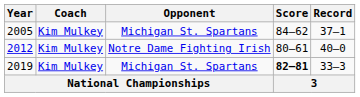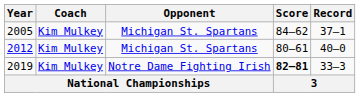 <table class="wikitable">
 <tr>
 <th bgcolor="#004834">Year</th>
 <th bgcolor="#004834">Coach</th>
 <th bgcolor="#004834">Opponent</th>
 <th bgcolor="#004834">Score</th>
 <th bgcolor="#004834">Record</th>
 </tr>
 <tr align="center">
 <td>2005</td>
 <td><a href='#'>Kim Mulkey</a></td>
 <td><a href='#'>Michigan St. Spartans</a></td>
 <td>84–62</td>
 <td>37–1</td>
 </tr>
 <tr align="center">
 <td><a href='#'>2012</a></td>
 <td><a href='#'>Kim Mulkey</a></td>
-<td><a href='#'>Notre Dame Fighting Irish</a></td>
+<td><a href='#'>Michigan St. Spartans</a></td>
 <td>80–61</td>
 <td>40–0</td>
 </tr>
 <tr align="center">
 <td>2019</td>
 <td><a href='#'>Kim Mulkey</a></td>
-<td><a href='#'>Michigan St. Spartans</a></td>
+<td><a href='#'>Notre Dame Fighting Irish</a></td>
 <td><strong>82–81</strong></td>
 <td>33–3</td>
 </tr>
 <tr>
 <th colspan=3>National Championships</th>
 <th colspan=2>3</th>
 </tr>
 </table>
